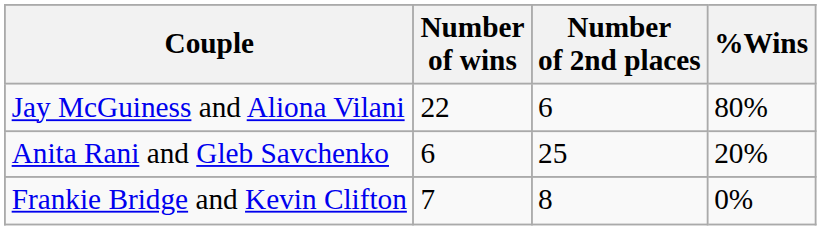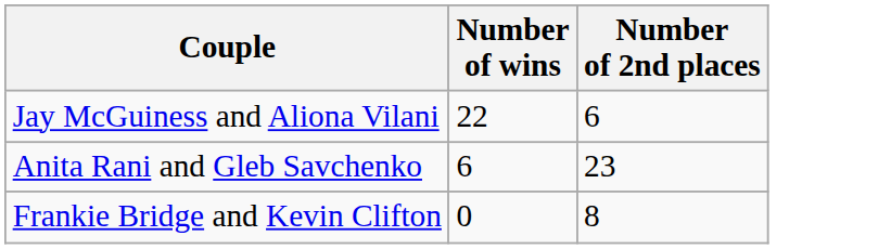 <table class="wikitable sortable">
 <tr>
 <th>Couple</th>
 <th>Number<br>of wins</th>
 <th>Number<br>of 2nd places</th>
-<th>%Wins</th>
 </tr>
 <tr>
 <td><a href='#'>Jay McGuiness</a> and <a href='#'>Aliona Vilani</a></td>
 <td>22</td>
 <td>6</td>
-<td>80%</td>
 </tr>
 <tr>
 <td><a href='#'>Anita Rani</a> and <a href='#'>Gleb Savchenko</a></td>
 <td>6</td>
-<td>25</td>
-<td>20%</td>
+<td>23</td>
 </tr>
 <tr>
 <td><a href='#'>Frankie Bridge</a> and <a href='#'>Kevin Clifton</a></td>
-<td>7</td>
+<td>0</td>
 <td>8</td>
-<td>0%</td>
 </tr>
 </table>
